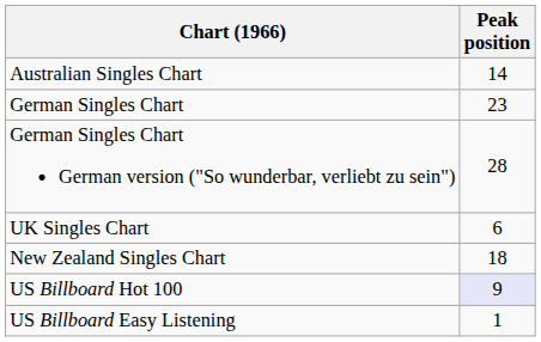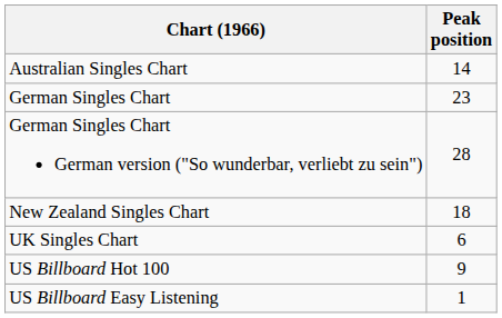 <table class="wikitable">
 <tr>
 <th>Chart (1966)</th>
 <th>Peak<br>position</th>
 </tr>
 <tr>
 <td>Australian Singles Chart</td>
 <td align=center>14</td>
 </tr>
 <tr>
 <td>German Singles Chart</td>
 <td align=center>23</td>
 </tr>
 <tr>
 <td>German Singles Chart<br><ul><li>German version ("So wunderbar, verliebt zu sein")</li></ul></td>
 <td align=center>28</td>
 </tr>
 <tr>
+<td>New Zealand Singles Chart</td>
+<td align=center>18</td>
+</tr>
+<tr>
 <td>UK Singles Chart </td>
 <td align=center>6</td>
 </tr>
 <tr>
-<td>New Zealand Singles Chart</td>
-<td align=center>18</td>
-</tr>
-<tr>
 <td>US <em>Billboard</em> Hot 100</td>
-<td align=center style="background: lavender;">9</td>
+<td align=center>9</td>
 </tr>
 <tr>
 <td>US <em>Billboard</em> Easy Listening</td>
 <td align=center>1</td>
 </tr>
 </table>
